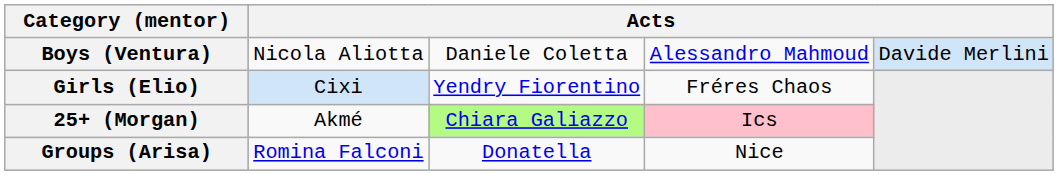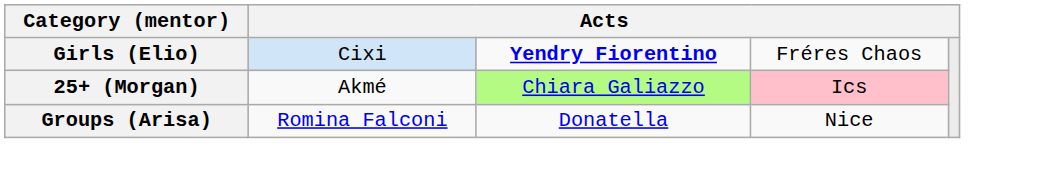 <table class="wikitable" style="text-align:center">
 <tr>
 <th spope="col" width="150">Category (mentor)</th>
 <th scope="col" colspan="4" width="450">Acts</th>
 </tr>
 <tr>
-<th scope="row">Boys (Ventura)</th>
-<td>Nicola Aliotta</td>
-<td>Daniele Coletta</td>
-<td><a href='#'>Alessandro Mahmoud</a></td>
-<td style="background:#D1E5F8;">Davide Merlini</td>
-</tr>
-<tr>
 <th scope="col">Girls (Elio)</th>
 <td style="background:#D1E5F8;">Cixi</td>
-<td><a href='#'>Yendry Fiorentino</a></td>
+<td><strong><a href='#'>Yendry Fiorentino</a></strong></td>
 <td>Fréres Chaos</td>
 <td rowspan=3 bgcolor="ececec"></td>
 </tr>
 <tr>
 <th scope="col">25+ (Morgan)</th>
 <td>Akmé</td>
 <td style="background:#B4FB84;"><a href='#'>Chiara Galiazzo</a></td>
 <td style="background:pink;">Ics</td>
 </tr>
 <tr>
 <th scope="col">Groups (Arisa)</th>
 <td><a href='#'>Romina Falconi</a></td>
 <td><a href='#'>Donatella</a></td>
 <td>Nice</td>
 </tr>
 </table>
